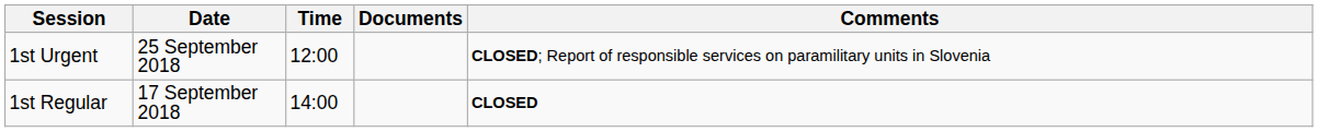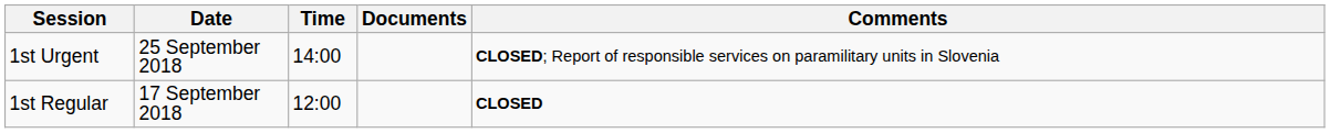 <table class="wikitable mw-collapsible" style="line-height:16px;">
 <tr>
 <th style="width:100px;">Session</th>
 <th style="width:120px;">Date</th>
 <th style="width:50px;">Time</th>
 <th style="width:50px;">Documents</th>
 <th style="width:700px;">Comments</th>
 </tr>
 <tr>
 <td>1st Urgent</td>
 <td>25 September 2018</td>
-<td>12:00</td>
+<td>14:00</td>
 <td></td>
 <td><small><span><strong>CLOSED</strong></span>; Report of responsible services on paramilitary units in Slovenia</small></td>
 </tr>
 <tr>
 <td>1st Regular</td>
 <td>17 September 2018</td>
-<td>14:00</td>
+<td>12:00</td>
 <td></td>
 <td><small><span><strong>CLOSED</strong></span></small></td>
 </tr>
 </table>
